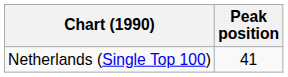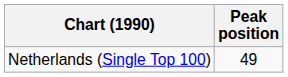 <table class="wikitable">
 <tr>
 <th align="left">Chart (1990)</th>
 <th align="left">Peak<br>position</th>
 </tr>
 <tr>
 <td align="left">Netherlands (<a href='#'>Single Top 100</a>)</td>
-<td align="center">41</td>
+<td align="center">49</td>
 </tr>
 </table>
